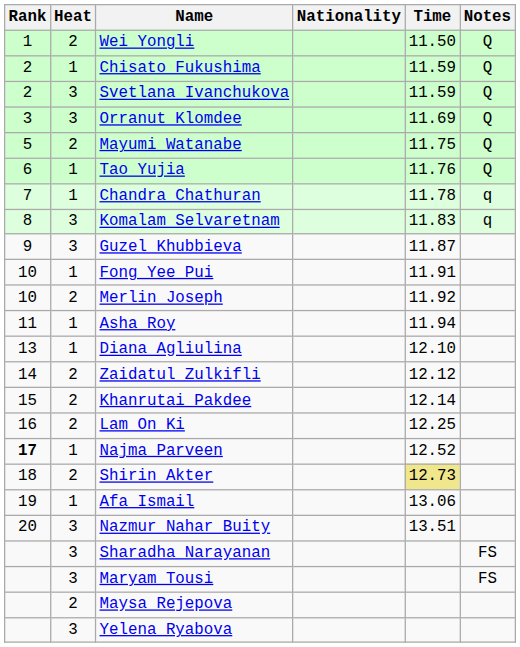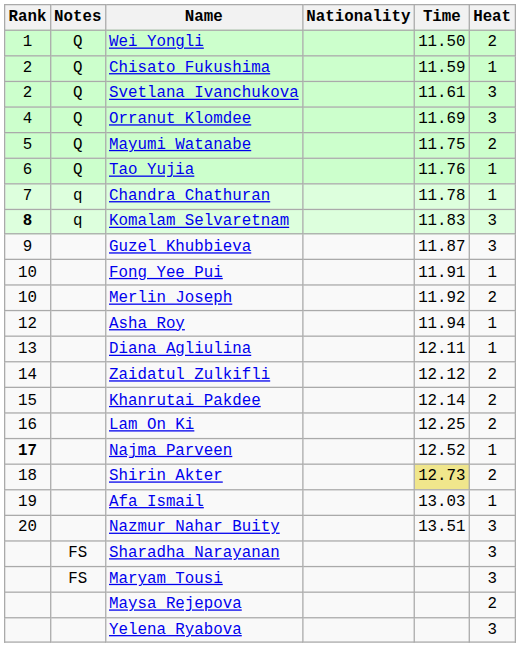 <table class="wikitable sortable" style="text-align:center; font-size:95%">
 <tr>
 <th>Rank</th>
-<th>Heat</th>
+<th>Notes</th>
 <th>Name</th>
 <th>Nationality</th>
 <th>Time</th>
-<th>Notes</th>
+<th>Heat</th>
 </tr>
 <tr bgcolor=ccffcc>
 <td>1</td>
-<td>2</td>
+<td>Q</td>
 <td align=left><a href='#'>Wei Yongli</a></td>
 <td align=left></td>
 <td>11.50</td>
-<td>Q</td>
+<td>2</td>
 </tr>
 <tr bgcolor=ccffcc>
 <td>2</td>
-<td>1</td>
+<td>Q</td>
 <td align=left><a href='#'>Chisato Fukushima</a></td>
 <td align=left></td>
 <td>11.59</td>
-<td>Q</td>
+<td>1</td>
 </tr>
 <tr bgcolor=ccffcc>
 <td>2</td>
-<td>3</td>
+<td>Q</td>
 <td align=left><a href='#'>Svetlana Ivanchukova</a></td>
 <td align=left></td>
-<td>11.59</td>
-<td>Q</td>
+<td>11.61</td>
+<td>3</td>
 </tr>
 <tr bgcolor=ccffcc>
-<td>3</td>
-<td>3</td>
+<td>4</td>
+<td>Q</td>
 <td align=left><a href='#'>Orranut Klomdee</a></td>
 <td align=left></td>
 <td>11.69</td>
-<td>Q</td>
+<td>3</td>
 </tr>
 <tr bgcolor=ccffcc>
 <td>5</td>
-<td>2</td>
+<td>Q</td>
 <td align=left><a href='#'>Mayumi Watanabe</a></td>
 <td align=left></td>
 <td>11.75</td>
-<td>Q</td>
+<td>2</td>
 </tr>
 <tr bgcolor=ccffcc>
 <td>6</td>
-<td>1</td>
+<td>Q</td>
 <td align=left><a href='#'>Tao Yujia</a></td>
 <td align=left></td>
 <td>11.76</td>
-<td>Q</td>
+<td>1</td>
 </tr>
 <tr bgcolor=ddffdd>
 <td>7</td>
-<td>1</td>
+<td>q</td>
 <td align=left><a href='#'>Chandra Chathuran</a></td>
 <td align=left></td>
 <td>11.78</td>
-<td>q</td>
+<td>1</td>
 </tr>
 <tr bgcolor=ddffdd>
-<td>8</td>
-<td>3</td>
+<td><strong>8</strong></td>
+<td>q</td>
 <td align=left><a href='#'>Komalam Selvaretnam</a></td>
 <td align=left></td>
 <td>11.83</td>
-<td>q</td>
+<td>3</td>
 </tr>
 <tr>
 <td>9</td>
-<td>3</td>
+<td></td>
 <td align=left><a href='#'>Guzel Khubbieva</a></td>
 <td align=left></td>
 <td>11.87</td>
-<td></td>
+<td>3</td>
 </tr>
 <tr>
 <td>10</td>
-<td>1</td>
+<td></td>
 <td align=left><a href='#'>Fong Yee Pui</a></td>
 <td align=left></td>
 <td>11.91</td>
-<td></td>
+<td>1</td>
 </tr>
 <tr>
 <td>10</td>
-<td>2</td>
+<td></td>
 <td align=left><a href='#'>Merlin Joseph</a></td>
 <td align=left></td>
 <td>11.92</td>
-<td></td>
+<td>2</td>
 </tr>
 <tr>
-<td>11</td>
-<td>1</td>
+<td>12</td>
+<td></td>
 <td align=left><a href='#'>Asha Roy</a></td>
 <td align=left></td>
 <td>11.94</td>
-<td></td>
+<td>1</td>
 </tr>
 <tr>
 <td>13</td>
-<td>1</td>
+<td></td>
 <td align=left><a href='#'>Diana Agliulina</a></td>
 <td align=left></td>
-<td>12.10</td>
-<td></td>
+<td>12.11</td>
+<td>1</td>
 </tr>
 <tr>
 <td>14</td>
-<td>2</td>
+<td></td>
 <td align=left><a href='#'>Zaidatul Zulkifli</a></td>
 <td align=left></td>
 <td>12.12</td>
-<td></td>
+<td>2</td>
 </tr>
 <tr>
 <td>15</td>
-<td>2</td>
+<td></td>
 <td align=left><a href='#'>Khanrutai Pakdee</a></td>
 <td align=left></td>
 <td>12.14</td>
-<td></td>
+<td>2</td>
 </tr>
 <tr>
 <td>16</td>
-<td>2</td>
+<td></td>
 <td align=left><a href='#'>Lam On Ki</a></td>
 <td align=left></td>
 <td>12.25</td>
-<td></td>
+<td>2</td>
 </tr>
 <tr>
 <td><strong>17</strong></td>
-<td>1</td>
+<td></td>
 <td align=left><a href='#'>Najma Parveen</a></td>
 <td align=left></td>
 <td>12.52</td>
-<td></td>
+<td>1</td>
 </tr>
 <tr>
 <td>18</td>
-<td>2</td>
+<td></td>
 <td align=left><a href='#'>Shirin Akter</a></td>
 <td align=left></td>
 <td style="background: khaki;">12.73</td>
-<td></td>
+<td>2</td>
 </tr>
 <tr>
 <td>19</td>
-<td>1</td>
+<td></td>
 <td align=left><a href='#'>Afa Ismail</a></td>
 <td align=left></td>
-<td>13.06</td>
-<td></td>
+<td>13.03</td>
+<td>1</td>
 </tr>
 <tr>
 <td>20</td>
-<td>3</td>
+<td></td>
 <td align=left><a href='#'>Nazmur Nahar Buity</a></td>
 <td align=left></td>
 <td>13.51</td>
-<td></td>
+<td>3</td>
 </tr>
 <tr>
 <td></td>
-<td>3</td>
+<td>FS</td>
 <td align=left><a href='#'>Sharadha Narayanan</a></td>
 <td align=left></td>
 <td></td>
-<td>FS</td>
+<td>3</td>
 </tr>
 <tr>
 <td></td>
-<td>3</td>
+<td>FS</td>
 <td align=left><a href='#'>Maryam Tousi</a></td>
 <td align=left></td>
 <td></td>
-<td>FS</td>
+<td>3</td>
 </tr>
 <tr>
 <td></td>
-<td>2</td>
+<td></td>
 <td align=left><a href='#'>Maysa Rejepova</a></td>
 <td align=left></td>
 <td></td>
-<td></td>
+<td>2</td>
 </tr>
 <tr>
 <td></td>
-<td>3</td>
+<td></td>
 <td align=left><a href='#'>Yelena Ryabova</a></td>
 <td align=left></td>
 <td></td>
-<td></td>
+<td>3</td>
 </tr>
 </table>
